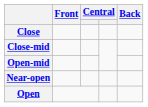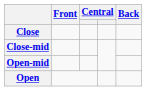 <table class="wikitable" style="text-align: center;">
 <tr>
 <th rowspan="2"></th>
 <th rowspan="2"><a href='#'>Front</a></th>
 <th colspan="2"><a href='#'>Central</a></th>
 <th rowspan="2"><a href='#'>Back</a></th>
 </tr>
 <tr>
 <th></th>
 <th></th>
 </tr>
 <tr>
 <th><a href='#'>Close</a></th>
 <td></td>
 <td></td>
 <td></td>
 <td></td>
 </tr>
 <tr>
 <th><a href='#'>Close-mid</a></th>
 <td></td>
 <td></td>
 <td rowspan="2"></td>
 <td></td>
 </tr>
 <tr>
 <th><a href='#'>Open-mid</a></th>
 <td></td>
 <td></td>
 <td></td>
 </tr>
 <tr>
-<th><a href='#'>Near-open</a></th>
-<td></td>
-<td></td>
-<td></td>
-<td></td>
-</tr>
-<tr>
 <th><a href='#'>Open</a></th>
 <td colspan="2"></td>
 <td></td>
 <td></td>
 </tr>
 </table>
